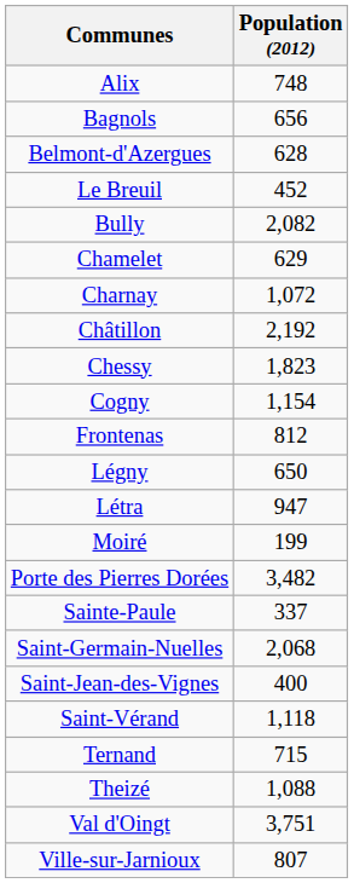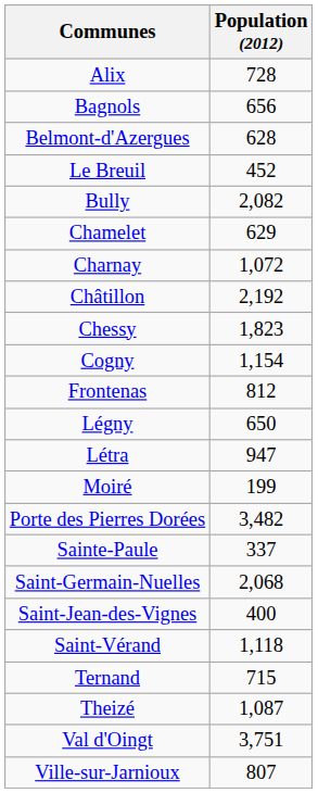 <table class="wikitable centre" style="text-align:center;">
 <tr>
 <th socpe="col">Communes</th>
 <th scope="col">Population<br><small><em>(2012)</em></small></th>
 </tr>
 <tr>
 <td><a href='#'>Alix</a></td>
-<td>748</td>
+<td>728</td>
 </tr>
 <tr>
 <td><a href='#'>Bagnols</a></td>
 <td>656</td>
 </tr>
 <tr>
 <td><a href='#'>Belmont-d'Azergues</a></td>
 <td>628</td>
 </tr>
 <tr>
 <td><a href='#'>Le Breuil</a></td>
 <td>452</td>
 </tr>
 <tr>
 <td><a href='#'>Bully</a></td>
 <td>2,082</td>
 </tr>
 <tr>
 <td><a href='#'>Chamelet</a></td>
 <td>629</td>
 </tr>
 <tr>
 <td><a href='#'>Charnay</a></td>
 <td>1,072</td>
 </tr>
 <tr>
 <td><a href='#'>Châtillon</a></td>
 <td>2,192</td>
 </tr>
 <tr>
 <td><a href='#'>Chessy</a></td>
 <td>1,823</td>
 </tr>
 <tr>
 <td><a href='#'>Cogny</a></td>
 <td>1,154</td>
 </tr>
 <tr>
 <td><a href='#'>Frontenas</a></td>
 <td>812</td>
 </tr>
 <tr>
 <td><a href='#'>Légny</a></td>
 <td>650</td>
 </tr>
 <tr>
 <td><a href='#'>Létra</a></td>
 <td>947</td>
 </tr>
 <tr>
 <td><a href='#'>Moiré</a></td>
 <td>199</td>
 </tr>
 <tr>
 <td><a href='#'>Porte des Pierres Dorées</a></td>
 <td>3,482</td>
 </tr>
 <tr>
 <td><a href='#'>Sainte-Paule</a></td>
 <td>337</td>
 </tr>
 <tr>
 <td><a href='#'>Saint-Germain-Nuelles</a></td>
 <td>2,068</td>
 </tr>
 <tr>
 <td><a href='#'>Saint-Jean-des-Vignes</a></td>
 <td>400</td>
 </tr>
 <tr>
 <td><a href='#'>Saint-Vérand</a></td>
 <td>1,118</td>
 </tr>
 <tr>
 <td><a href='#'>Ternand</a></td>
 <td>715</td>
 </tr>
 <tr>
 <td><a href='#'>Theizé</a></td>
-<td>1,088</td>
+<td>1,087</td>
 </tr>
 <tr>
 <td><a href='#'>Val d'Oingt</a></td>
 <td>3,751</td>
 </tr>
 <tr>
 <td><a href='#'>Ville-sur-Jarnioux</a></td>
 <td>807</td>
 </tr>
 </table>
